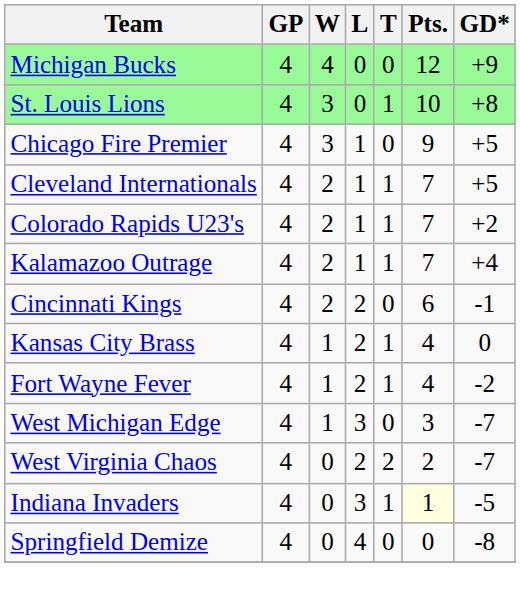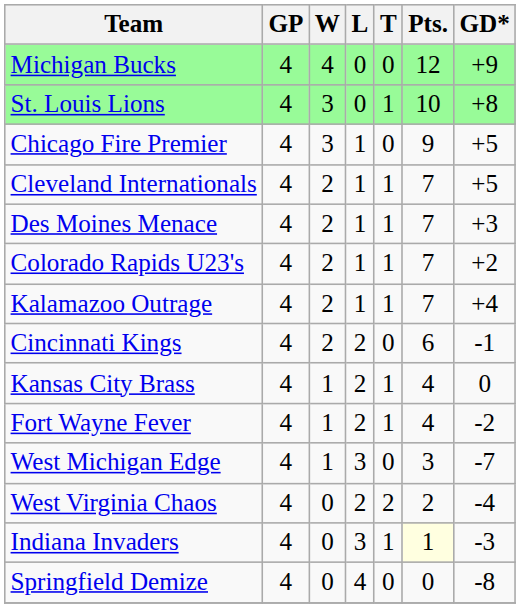 <table class="wikitable">
 <tr>
 <th>Team</th>
 <th>GP</th>
 <th>W</th>
 <th>L</th>
 <th>T</th>
 <th>Pts.</th>
 <th>GD*</th>
 </tr>
 <tr bgcolor=#98FB98>
 <td><a href='#'>Michigan Bucks</a></td>
 <td align=center>4</td>
 <td align=center>4</td>
 <td align=center>0</td>
 <td align=center>0</td>
 <td align=center>12</td>
 <td align=center>+9</td>
 </tr>
 <tr bgcolor=#98FB98>
 <td><a href='#'>St. Louis Lions</a></td>
 <td align=center>4</td>
 <td align=center>3</td>
 <td align=center>0</td>
 <td align=center>1</td>
 <td align=center>10</td>
 <td align=center>+8</td>
 </tr>
 <tr>
 <td><a href='#'>Chicago Fire Premier</a></td>
 <td align=center>4</td>
 <td align=center>3</td>
 <td align=center>1</td>
 <td align=center>0</td>
 <td align=center>9</td>
 <td align=center>+5</td>
 </tr>
 <tr>
 <td><a href='#'>Cleveland Internationals</a></td>
 <td align=center>4</td>
 <td align=center>2</td>
 <td align=center>1</td>
 <td align=center>1</td>
 <td align=center>7</td>
 <td align=center>+5</td>
+</tr>
+<tr>
+<td><a href='#'>Des Moines Menace</a></td>
+<td align=center>4</td>
+<td align=center>2</td>
+<td align=center>1</td>
+<td align=center>1</td>
+<td align=center>7</td>
+<td align=center>+3</td>
 </tr>
 <tr>
 <td><a href='#'>Colorado Rapids U23's</a></td>
 <td align=center>4</td>
 <td align=center>2</td>
 <td align=center>1</td>
 <td align=center>1</td>
 <td align=center>7</td>
 <td align=center>+2</td>
 </tr>
 <tr>
 <td><a href='#'>Kalamazoo Outrage</a></td>
 <td align=center>4</td>
 <td align=center>2</td>
 <td align=center>1</td>
 <td align=center>1</td>
 <td align=center>7</td>
 <td align=center>+4</td>
 </tr>
 <tr>
 <td><a href='#'>Cincinnati Kings</a></td>
 <td align=center>4</td>
 <td align=center>2</td>
 <td align=center>2</td>
 <td align=center>0</td>
 <td align=center>6</td>
 <td align=center>-1</td>
 </tr>
 <tr>
 <td><a href='#'>Kansas City Brass</a></td>
 <td align=center>4</td>
 <td align=center>1</td>
 <td align=center>2</td>
 <td align=center>1</td>
 <td align=center>4</td>
 <td align=center>0</td>
 </tr>
 <tr>
 <td><a href='#'>Fort Wayne Fever</a></td>
 <td align=center>4</td>
 <td align=center>1</td>
 <td align=center>2</td>
 <td align=center>1</td>
 <td align=center>4</td>
 <td align=center>-2</td>
 </tr>
 <tr>
 <td><a href='#'>West Michigan Edge</a></td>
 <td align=center>4</td>
 <td align=center>1</td>
 <td align=center>3</td>
 <td align=center>0</td>
 <td align=center>3</td>
 <td align=center>-7</td>
 </tr>
 <tr>
 <td><a href='#'>West Virginia Chaos</a></td>
 <td align=center>4</td>
 <td align=center>0</td>
 <td align=center>2</td>
 <td align=center>2</td>
 <td align=center>2</td>
-<td align=center>-7</td>
+<td align=center>-4</td>
 </tr>
 <tr>
 <td><a href='#'>Indiana Invaders</a></td>
 <td align=center>4</td>
 <td align=center>0</td>
 <td align=center>3</td>
 <td align=center>1</td>
 <td align=center style="background: lightyellow;">1</td>
-<td align=center>-5</td>
+<td align=center>-3</td>
 </tr>
 <tr>
 <td><a href='#'>Springfield Demize</a></td>
 <td align=center>4</td>
 <td align=center>0</td>
 <td align=center>4</td>
 <td align=center>0</td>
 <td align=center>0</td>
 <td align=center>-8</td>
 </tr>
 <tr>
 </tr>
 </table>
